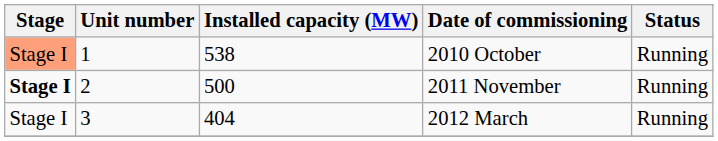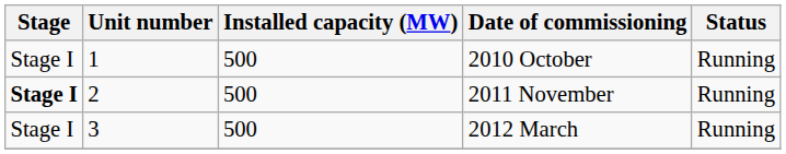 <table class="wikitable">
 <tr>
 <th>Stage</th>
 <th>Unit number</th>
 <th>Installed capacity (<a href='#'>MW</a>)</th>
 <th>Date of commissioning</th>
 <th>Status</th>
 </tr>
 <tr>
-<td style="background: lightsalmon;">Stage I</td>
+<td>Stage I</td>
 <td>1</td>
-<td>538</td>
+<td>500</td>
 <td>2010 October</td>
 <td>Running</td>
 </tr>
 <tr>
 <td><strong>Stage I</strong></td>
 <td>2</td>
 <td>500</td>
 <td>2011 November</td>
 <td>Running</td>
 </tr>
 <tr>
 <td>Stage I</td>
 <td>3</td>
-<td>404</td>
+<td>500</td>
 <td>2012 March</td>
 <td>Running</td>
 </tr>
 <tr>
 </tr>
 </table>
